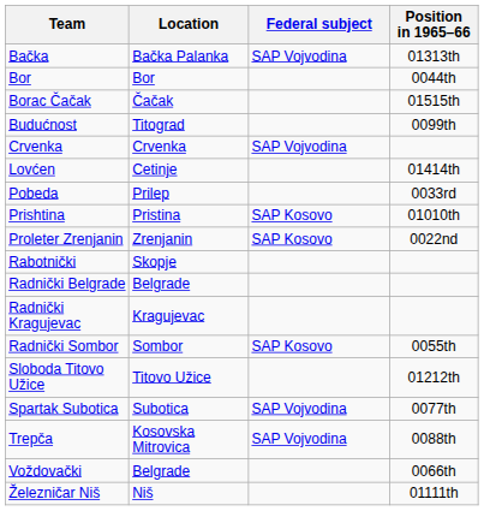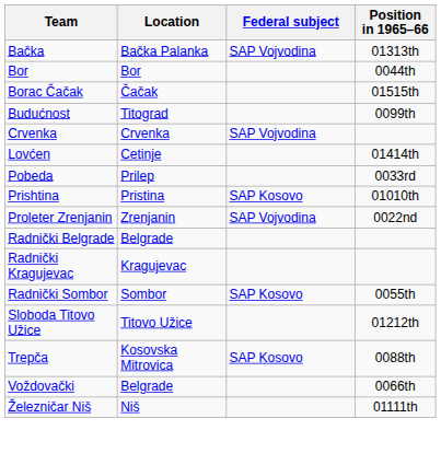 <table class="wikitable sortable" style="text-align:left">
 <tr>
 <th width="130">Team</th>
 <th width="125">Location</th>
 <th width="150"><a href='#'>Federal subject</a></th>
 <th width="90">Position<br>in 1965–66</th>
 </tr>
 <tr>
 <td><a href='#'>Bačka</a></td>
 <td><a href='#'>Bačka Palanka</a></td>
 <td> <a href='#'>SAP Vojvodina</a></td>
 <td style="text-align:center"><span>013</span>13th</td>
 </tr>
 <tr>
 <td><a href='#'>Bor</a></td>
 <td><a href='#'>Bor</a></td>
 <td></td>
 <td style="text-align:center"><span>004</span>4th</td>
 </tr>
 <tr>
 <td><a href='#'>Borac Čačak</a></td>
 <td><a href='#'>Čačak</a></td>
 <td></td>
 <td style="text-align:center"><span>015</span>15th</td>
 </tr>
 <tr>
 <td><a href='#'>Budućnost</a></td>
 <td><a href='#'>Titograd</a></td>
 <td></td>
 <td style="text-align:center"><span>009</span>9th</td>
 </tr>
 <tr>
 <td><a href='#'>Crvenka</a></td>
 <td><a href='#'>Crvenka</a></td>
 <td> <a href='#'>SAP Vojvodina</a></td>
 <td></td>
 </tr>
 <tr>
 <td><a href='#'>Lovćen</a></td>
 <td><a href='#'>Cetinje</a></td>
 <td></td>
 <td style="text-align:center"><span>014</span>14th</td>
 </tr>
 <tr>
 <td><a href='#'>Pobeda</a></td>
 <td><a href='#'>Prilep</a></td>
 <td></td>
 <td style="text-align:center"><span>003</span>3rd</td>
 </tr>
 <tr>
 <td><a href='#'>Prishtina</a></td>
 <td><a href='#'>Pristina</a></td>
 <td> <a href='#'>SAP Kosovo</a></td>
 <td style="text-align:center"><span>010</span>10th</td>
 </tr>
 <tr>
 <td><a href='#'>Proleter Zrenjanin</a></td>
 <td><a href='#'>Zrenjanin</a></td>
-<td> <a href='#'>SAP Kosovo</a></td>
+<td> <a href='#'>SAP Vojvodina</a></td>
 <td style="text-align:center"><span>002</span>2nd</td>
-</tr>
-<tr>
-<td><a href='#'>Rabotnički</a></td>
-<td><a href='#'>Skopje</a></td>
-<td></td>
-<td></td>
 </tr>
 <tr>
 <td><a href='#'>Radnički Belgrade</a></td>
 <td><a href='#'>Belgrade</a></td>
 <td></td>
 <td></td>
 </tr>
 <tr>
 <td><a href='#'>Radnički Kragujevac</a></td>
 <td><a href='#'>Kragujevac</a></td>
 <td></td>
 <td></td>
 </tr>
 <tr>
 <td><a href='#'>Radnički Sombor</a></td>
 <td><a href='#'>Sombor</a></td>
 <td> <a href='#'>SAP Kosovo</a></td>
 <td style="text-align:center"><span>005</span>5th</td>
 </tr>
 <tr>
 <td><a href='#'>Sloboda Titovo Užice</a></td>
 <td><a href='#'>Titovo Užice</a></td>
 <td></td>
 <td style="text-align:center"><span>012</span>12th</td>
 </tr>
 <tr>
-<td><a href='#'>Spartak Subotica</a></td>
-<td><a href='#'>Subotica</a></td>
-<td> <a href='#'>SAP Vojvodina</a></td>
-<td style="text-align:center"><span>007</span>7th</td>
-</tr>
-<tr>
 <td><a href='#'>Trepča</a></td>
 <td><a href='#'>Kosovska Mitrovica</a></td>
-<td> <a href='#'>SAP Vojvodina</a></td>
+<td> <a href='#'>SAP Kosovo</a></td>
 <td style="text-align:center"><span>008</span>8th</td>
 </tr>
 <tr>
 <td><a href='#'>Voždovački</a></td>
 <td><a href='#'>Belgrade</a></td>
 <td></td>
 <td style="text-align:center"><span>006</span>6th</td>
 </tr>
 <tr>
 <td><a href='#'>Železničar Niš</a></td>
 <td><a href='#'>Niš</a></td>
 <td></td>
 <td style="text-align:center"><span>011</span>11th</td>
 </tr>
 </table>
